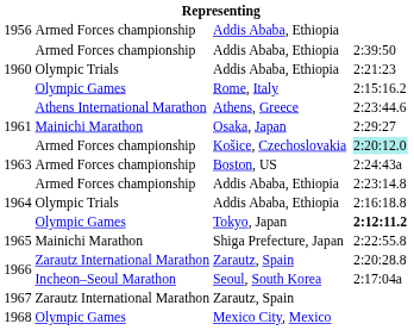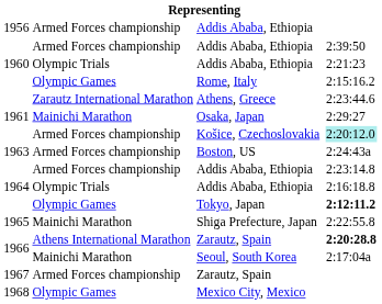 <table>
 <tr>
 <th></th>
 <th colspan="6">Representing </th>
 </tr>
 <tr>
 <td>1956</td>
 <td>Armed Forces championship</td>
 <td><a href='#'>Addis Ababa</a>, Ethiopia</td>
 <td></td>
 <td></td>
 </tr>
 <tr>
 <td rowspan=3>1960</td>
 <td>Armed Forces championship</td>
 <td>Addis Ababa, Ethiopia</td>
 <td></td>
 <td>2:39:50</td>
 </tr>
 <tr>
 <td>Olympic Trials</td>
 <td>Addis Ababa, Ethiopia</td>
 <td></td>
 <td>2:21:23</td>
 </tr>
 <tr>
 <td><a href='#'>Olympic Games</a></td>
 <td><a href='#'>Rome</a>, <a href='#'>Italy</a></td>
 <td></td>
 <td>2:15:16.2</td>
 </tr>
 <tr>
 <td rowspan=3>1961</td>
-<td><a href='#'>Athens International Marathon</a></td>
+<td><a href='#'>Zarautz International Marathon</a></td>
 <td><a href='#'>Athens</a>, <a href='#'>Greece</a></td>
 <td></td>
 <td>2:23:44.6</td>
 </tr>
 <tr>
 <td><a href='#'>Mainichi Marathon</a></td>
 <td><a href='#'>Osaka</a>, <a href='#'>Japan</a></td>
 <td></td>
 <td>2:29:27</td>
 </tr>
 <tr>
 <td>Armed Forces championship</td>
 <td><a href='#'>Košice</a>, <a href='#'>Czechoslovakia</a></td>
 <td></td>
 <td style="background: paleturquoise;">2:20:12.0</td>
 </tr>
 <tr>
 <td>1963</td>
 <td>Armed Forces championship</td>
 <td><a href='#'>Boston</a>, US</td>
 <td></td>
 <td>2:24:43a</td>
 </tr>
 <tr>
 <td rowspan=3>1964</td>
 <td>Armed Forces championship</td>
 <td>Addis Ababa, Ethiopia</td>
 <td></td>
 <td>2:23:14.8</td>
 </tr>
 <tr>
 <td>Olympic Trials</td>
 <td>Addis Ababa, Ethiopia</td>
 <td></td>
 <td>2:16:18.8</td>
 </tr>
 <tr>
 <td><a href='#'>Olympic Games</a></td>
 <td><a href='#'>Tokyo</a>, Japan</td>
 <td></td>
 <td><strong>2:12:11.2</strong></td>
 </tr>
 <tr>
 <td>1965</td>
 <td>Mainichi Marathon</td>
 <td>Shiga Prefecture, Japan</td>
 <td></td>
 <td>2:22:55.8</td>
 </tr>
 <tr>
 <td rowspan=2>1966</td>
-<td><a href='#'>Zarautz International Marathon</a></td>
+<td><a href='#'>Athens International Marathon</a></td>
 <td><a href='#'>Zarautz</a>, <a href='#'>Spain</a></td>
 <td></td>
-<td>2:20:28.8</td>
+<td><strong>2:20:28.8</strong></td>
 </tr>
 <tr>
-<td><a href='#'>Incheon–Seoul Marathon</a></td>
+<td>Mainichi Marathon</td>
 <td><a href='#'>Seoul</a>, <a href='#'>South Korea</a></td>
 <td></td>
 <td>2:17:04a</td>
 </tr>
 <tr>
 <td>1967</td>
-<td>Zarautz International Marathon</td>
+<td>Armed Forces championship</td>
 <td>Zarautz, Spain</td>
 <td></td>
 <td></td>
 </tr>
 <tr>
 <td>1968</td>
 <td><a href='#'>Olympic Games</a></td>
 <td><a href='#'>Mexico City</a>, <a href='#'>Mexico</a></td>
 <td></td>
 <td></td>
 </tr>
 <tr>
 </tr>
 </table>
